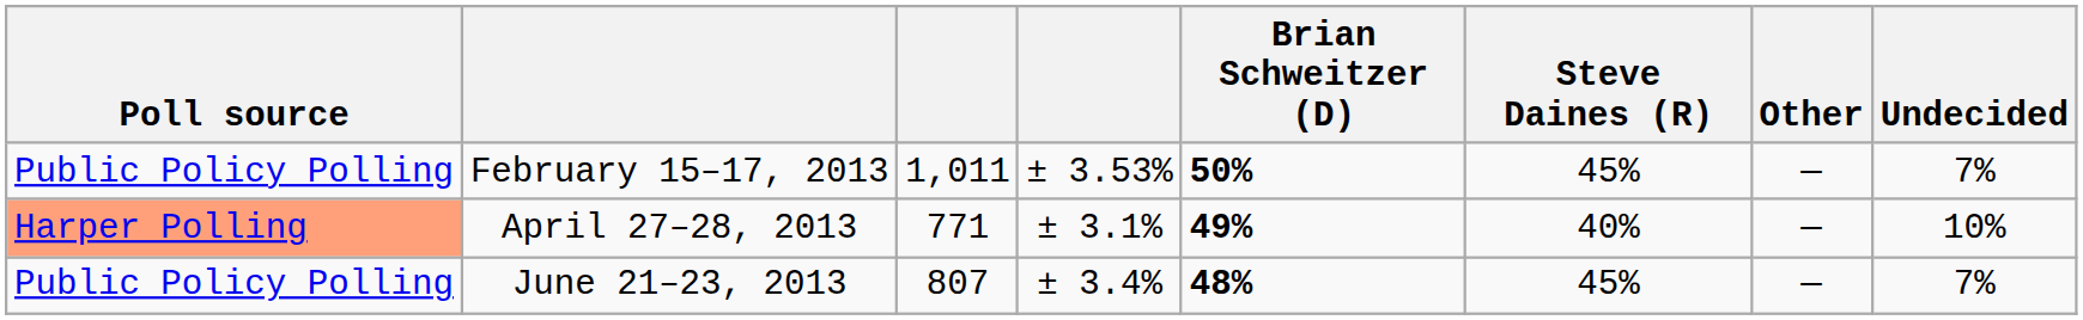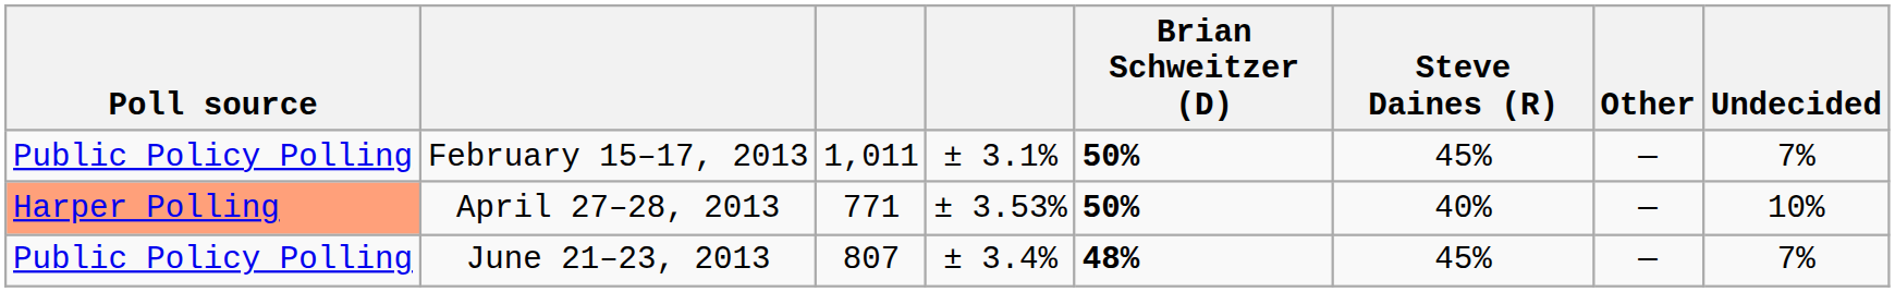 <table class="wikitable">
 <tr valign= bottom>
 <th>Poll source</th>
 <th></th>
 <th></th>
 <th></th>
 <th style="width:100px;">Brian<br>Schweitzer (D)</th>
 <th style="width:100px;">Steve<br>Daines (R)</th>
 <th>Other</th>
 <th>Undecided</th>
 </tr>
 <tr>
 <td><a href='#'>Public Policy Polling</a></td>
 <td align=center>February 15–17, 2013</td>
 <td align=center>1,011</td>
-<td align=center>± 3.53%</td>
+<td align=center>± 3.1%</td>
 <td><strong>50%</strong></td>
 <td align=center>45%</td>
 <td align=center>—</td>
 <td align=center>7%</td>
 </tr>
 <tr>
 <td style="background: lightsalmon;"><a href='#'>Harper Polling</a></td>
 <td align=center>April 27–28, 2013</td>
 <td align=center>771</td>
-<td align=center>± 3.1%</td>
-<td><strong>49%</strong></td>
+<td align=center>± 3.53%</td>
+<td><strong>50%</strong></td>
 <td align=center>40%</td>
 <td align=center>—</td>
 <td align=center>10%</td>
 </tr>
 <tr>
 <td><a href='#'>Public Policy Polling</a></td>
 <td align=center>June 21–23, 2013</td>
 <td align=center>807</td>
 <td align=center>± 3.4%</td>
 <td><strong>48%</strong></td>
 <td align=center>45%</td>
 <td align=center>—</td>
 <td align=center>7%</td>
 </tr>
 </table>
